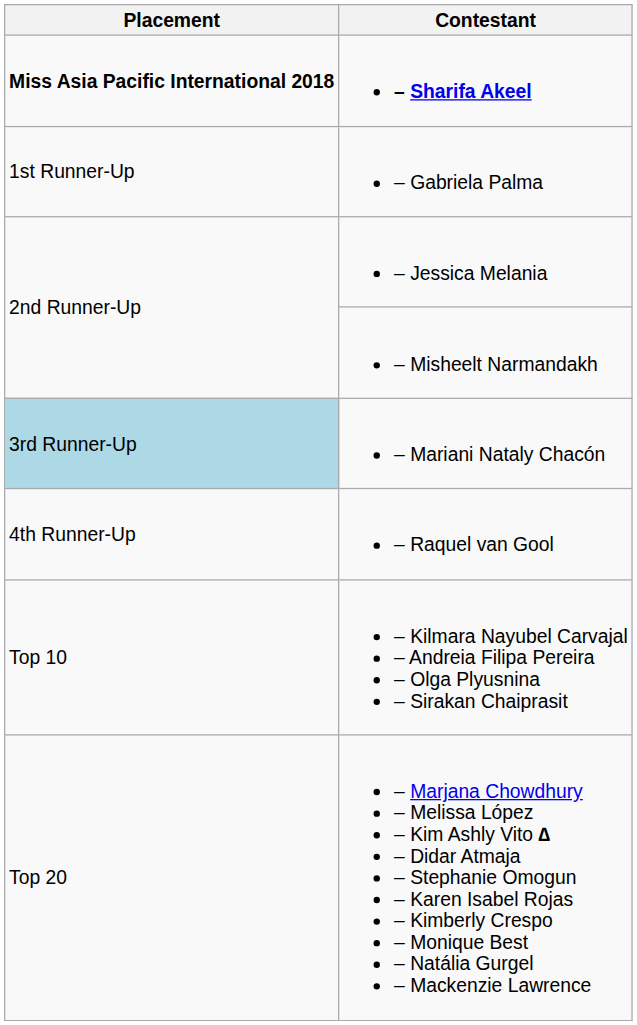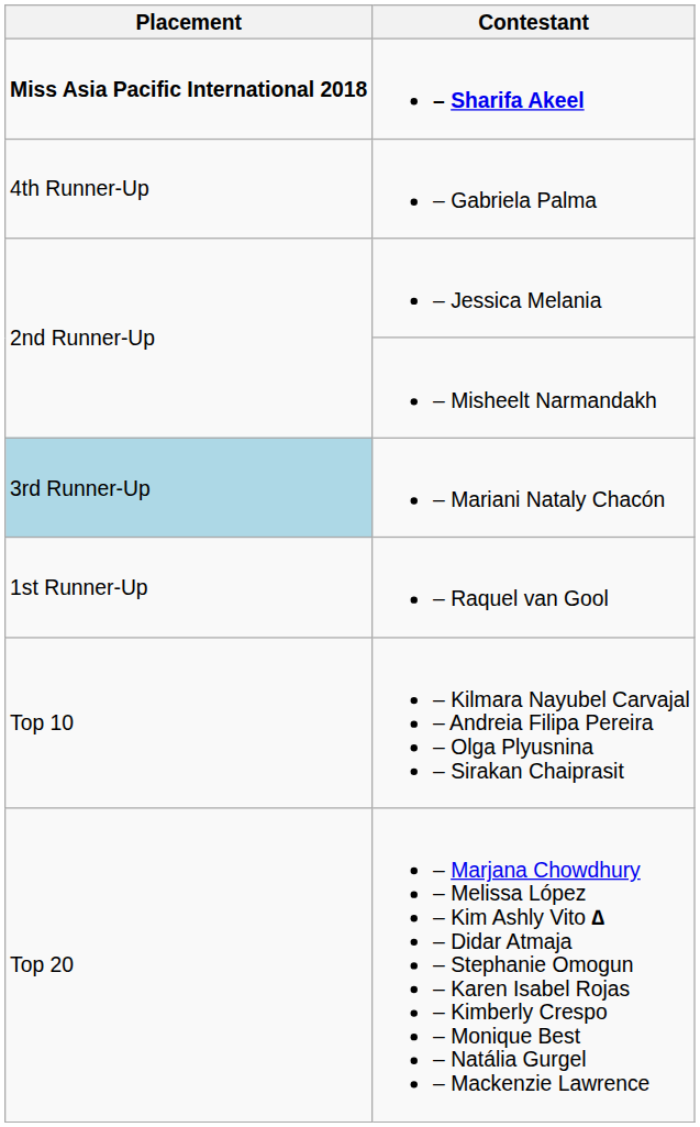 <table class="wikitable sortable" style="font-size: 95%;">
 <tr>
 <th>Placement</th>
 <th>Contestant</th>
 </tr>
 <tr>
 <td><strong>Miss Asia Pacific International 2018</strong></td>
 <td><br><ul><li><strong> – <a href='#'>Sharifa Akeel</a></strong></li></ul></td>
 </tr>
 <tr>
-<td>1st Runner-Up</td>
+<td>4th Runner-Up</td>
 <td><br><ul><li> – Gabriela Palma</li></ul></td>
 </tr>
 <tr>
 <td rowspan=2>2nd Runner-Up</td>
 <td><br><ul><li> – Jessica Melania </li></ul></td>
 </tr>
 <tr>
 <td><br><ul><li> – Misheelt Narmandakh </li></ul></td>
 </tr>
 <tr>
 <td style="background: lightblue;">3rd Runner-Up</td>
 <td><br><ul><li> – Mariani Nataly Chacón </li></ul></td>
 </tr>
 <tr>
-<td>4th Runner-Up</td>
+<td>1st Runner-Up</td>
 <td><br><ul><li> – Raquel van Gool </li></ul></td>
 </tr>
 <tr>
 <td>Top 10</td>
 <td><br><ul><li> – Kilmara Nayubel Carvajal</li><li> – Andreia Filipa Pereira</li><li> – Olga Plyusnina</li><li> – Sirakan Chaiprasit</li></ul></td>
 </tr>
 <tr>
 <td>Top 20</td>
 <td><br><ul><li> – <a href='#'>Marjana Chowdhury</a></li><li> – Melissa López</li><li> – Kim Ashly Vito <strong>∆</strong></li><li> – Didar Atmaja</li><li> – Stephanie Omogun</li><li> – Karen Isabel Rojas</li><li> – Kimberly Crespo</li><li> – Monique Best</li><li> – Natália Gurgel</li><li> – Mackenzie Lawrence</li></ul></td>
 </tr>
 </table>
